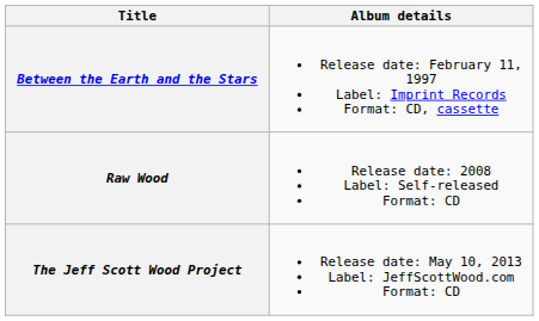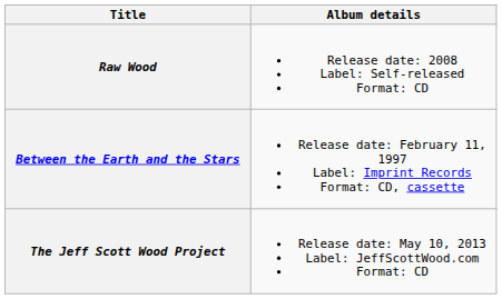 <table class="wikitable plainrowheaders" style="text-align:center;">
 <tr>
 <th style="width:20em;">Title</th>
 <th style="width:20em;">Album details</th>
 </tr>
 <tr>
+<th scope="row"><em>Raw Wood</em></th>
+<td><br><ul><li>Release date: 2008</li><li>Label: Self-released</li><li>Format: CD</li></ul></td>
+</tr>
+<tr>
 <th scope="row"><em><a href='#'>Between the Earth and the Stars</a></em></th>
 <td><br><ul><li>Release date: February 11, 1997</li><li>Label: <a href='#'>Imprint Records</a></li><li>Format: CD, <a href='#'>cassette</a></li></ul></td>
-</tr>
-<tr>
-<th scope="row"><em>Raw Wood</em></th>
-<td><br><ul><li>Release date: 2008</li><li>Label: Self-released</li><li>Format: CD</li></ul></td>
 </tr>
 <tr>
 <th scope="row"><em>The Jeff Scott Wood Project</em></th>
 <td><br><ul><li>Release date: May 10, 2013</li><li>Label: JeffScottWood.com</li><li>Format: CD</li></ul></td>
 </tr>
 </table>
